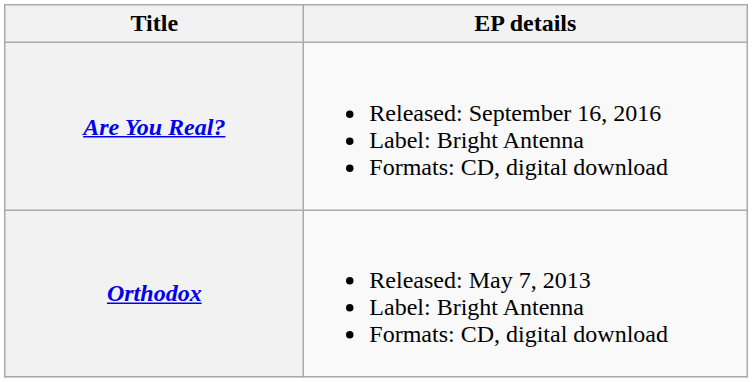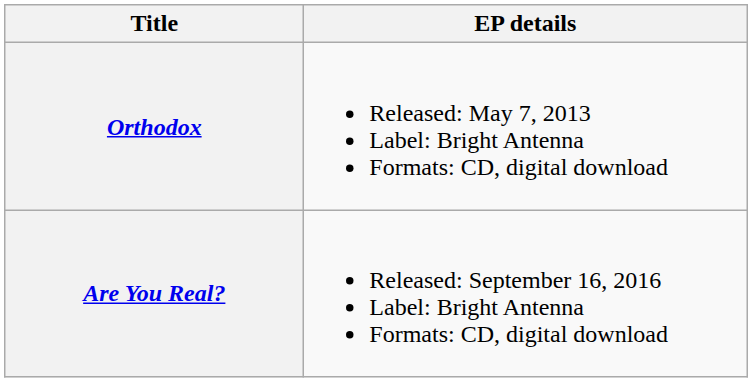 <table class="wikitable plainrowheaders" style="text-align:center;">
 <tr>
 <th scope="col" style="width:12em;">Title</th>
 <th scope="col" style="width:18em;">EP details</th>
 </tr>
 <tr>
+<th scope="row"><em><a href='#'>Orthodox</a></em></th>
+<td style="text-align:left;"><br><ul><li>Released: May 7, 2013</li><li>Label: Bright Antenna</li><li>Formats: CD, digital download</li></ul></td>
+</tr>
+<tr>
 <th scope="row"><em><a href='#'>Are You Real?</a></em></th>
 <td style="text-align:left;"><br><ul><li>Released: September 16, 2016</li><li>Label: Bright Antenna</li><li>Formats: CD, digital download</li></ul></td>
 </tr>
-<tr>
-<th scope="row"><em><a href='#'>Orthodox</a></em></th>
-<td style="text-align:left;"><br><ul><li>Released: May 7, 2013</li><li>Label: Bright Antenna</li><li>Formats: CD, digital download</li></ul></td>
-</tr>
 </table>
